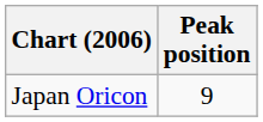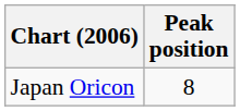 <table class="wikitable">
 <tr>
 <th>Chart (2006)</th>
 <th>Peak<br>position</th>
 </tr>
 <tr>
 <td>Japan <a href='#'>Oricon</a></td>
-<td align="center">9</td>
+<td align="center">8</td>
 </tr>
 </table>
